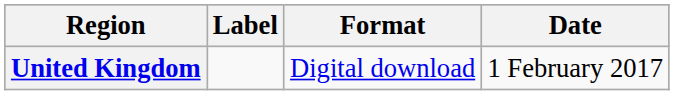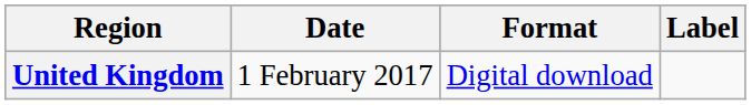 <table class="wikitable sortable plainrowheaders" style="text-align:center">
 <tr>
 <th>Region</th>
+<th>Date</th>
+<th>Format</th>
 <th>Label</th>
-<th>Format</th>
-<th>Date</th>
 </tr>
 <tr>
 <th scope="row"><a href='#'>United Kingdom</a></th>
+<td>1 February 2017</td>
+<td><a href='#'>Digital download</a></td>
 <td></td>
-<td><a href='#'>Digital download</a></td>
-<td>1 February 2017</td>
 </tr>
 </table>
